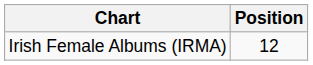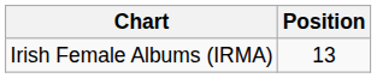 <table class="wikitable">
 <tr>
 <th scope="col">Chart</th>
 <th scope="col">Position</th>
 </tr>
 <tr>
 <td>Irish Female Albums (IRMA)</td>
-<td align="center">12</td>
+<td align="center">13</td>
 </tr>
 </table>
